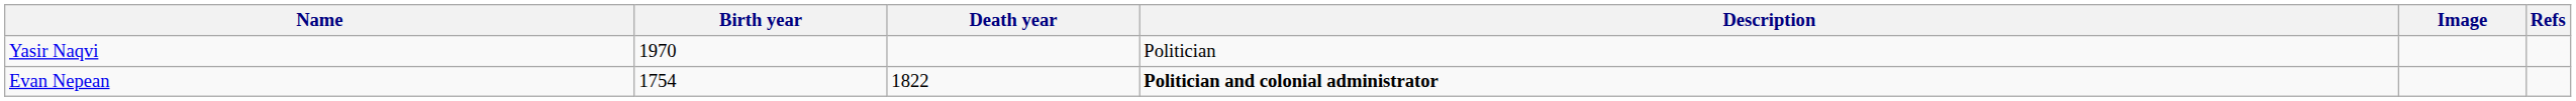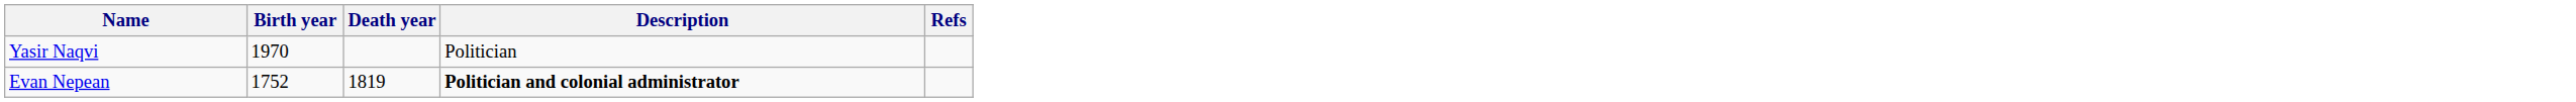 <table class="wikitable" style="font-size:90%;">
 <tr>
 <th style="background-color:#f2f2f2; color: #000080" width="25%">Name</th>
 <th style="background-color:#f2f2f2; color: #000080" width="10%">Birth year</th>
 <th style="background-color:#f2f2f2; color: #000080" width="10%">Death year</th>
 <th style="background-color:#f2f2f2; color: #000080" width="50%">Description</th>
-<th style="background-color:#f2f2f2; color: #000080" width="5%">Image</th>
 <th style="background-color:#f2f2f2; color: #000080" width="5%">Refs</th>
 </tr>
 <tr>
 <td><a href='#'>Yasir Naqvi</a></td>
 <td>1970</td>
 <td></td>
 <td>Politician</td>
 <td></td>
-<td></td>
 </tr>
 <tr>
 <td><a href='#'>Evan Nepean</a></td>
-<td>1754</td>
-<td>1822</td>
+<td>1752</td>
+<td>1819</td>
 <td><strong>Politician and colonial administrator</strong></td>
-<td></td>
 <td></td>
 </tr>
 </table>
